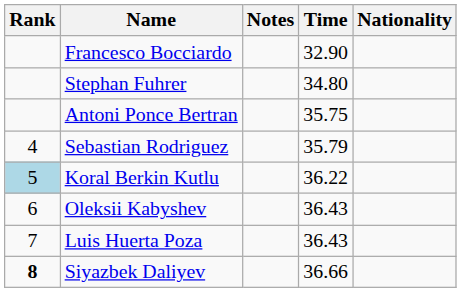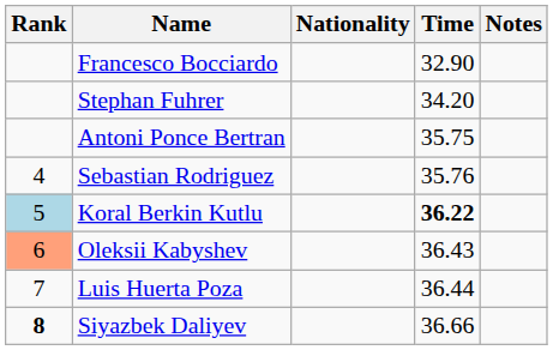 <table class="wikitable sortable" style="text-align:center">
 <tr>
 <th>Rank</th>
 <th>Name</th>
+<th>Nationality</th>
+<th>Time</th>
 <th>Notes</th>
-<th>Time</th>
-<th>Nationality</th>
 </tr>
 <tr>
 <td></td>
 <td align=left><a href='#'>Francesco Bocciardo</a></td>
+<td align=left></td>
+<td>32.90</td>
 <td></td>
-<td>32.90</td>
-<td align=left></td>
 </tr>
 <tr>
 <td></td>
 <td align=left><a href='#'>Stephan Fuhrer</a></td>
+<td align=left></td>
+<td>34.20</td>
 <td></td>
-<td>34.80</td>
-<td align=left></td>
 </tr>
 <tr>
 <td></td>
 <td align=left><a href='#'>Antoni Ponce Bertran</a></td>
+<td align=left></td>
+<td>35.75</td>
 <td></td>
-<td>35.75</td>
-<td align=left></td>
 </tr>
 <tr>
 <td>4</td>
 <td align=left><a href='#'>Sebastian Rodriguez</a></td>
+<td align=left></td>
+<td>35.76</td>
 <td></td>
-<td>35.79</td>
-<td align=left></td>
 </tr>
 <tr>
 <td style="background: lightblue;">5</td>
 <td align=left><a href='#'>Koral Berkin Kutlu</a></td>
+<td align=left></td>
+<td><strong>36.22</strong></td>
 <td></td>
-<td>36.22</td>
-<td align=left></td>
 </tr>
 <tr>
-<td>6</td>
+<td style="background: lightsalmon;">6</td>
 <td align=left><a href='#'>Oleksii Kabyshev</a></td>
+<td align=left></td>
+<td>36.43</td>
 <td></td>
-<td>36.43</td>
-<td align=left></td>
 </tr>
 <tr>
 <td>7</td>
 <td align=left><a href='#'>Luis Huerta Poza</a></td>
+<td align=left></td>
+<td>36.44</td>
 <td></td>
-<td>36.43</td>
-<td align=left></td>
 </tr>
 <tr>
 <td><strong>8</strong></td>
 <td align=left><a href='#'>Siyazbek Daliyev</a></td>
+<td align=left></td>
+<td>36.66</td>
 <td></td>
-<td>36.66</td>
-<td align=left></td>
 </tr>
 </table>
